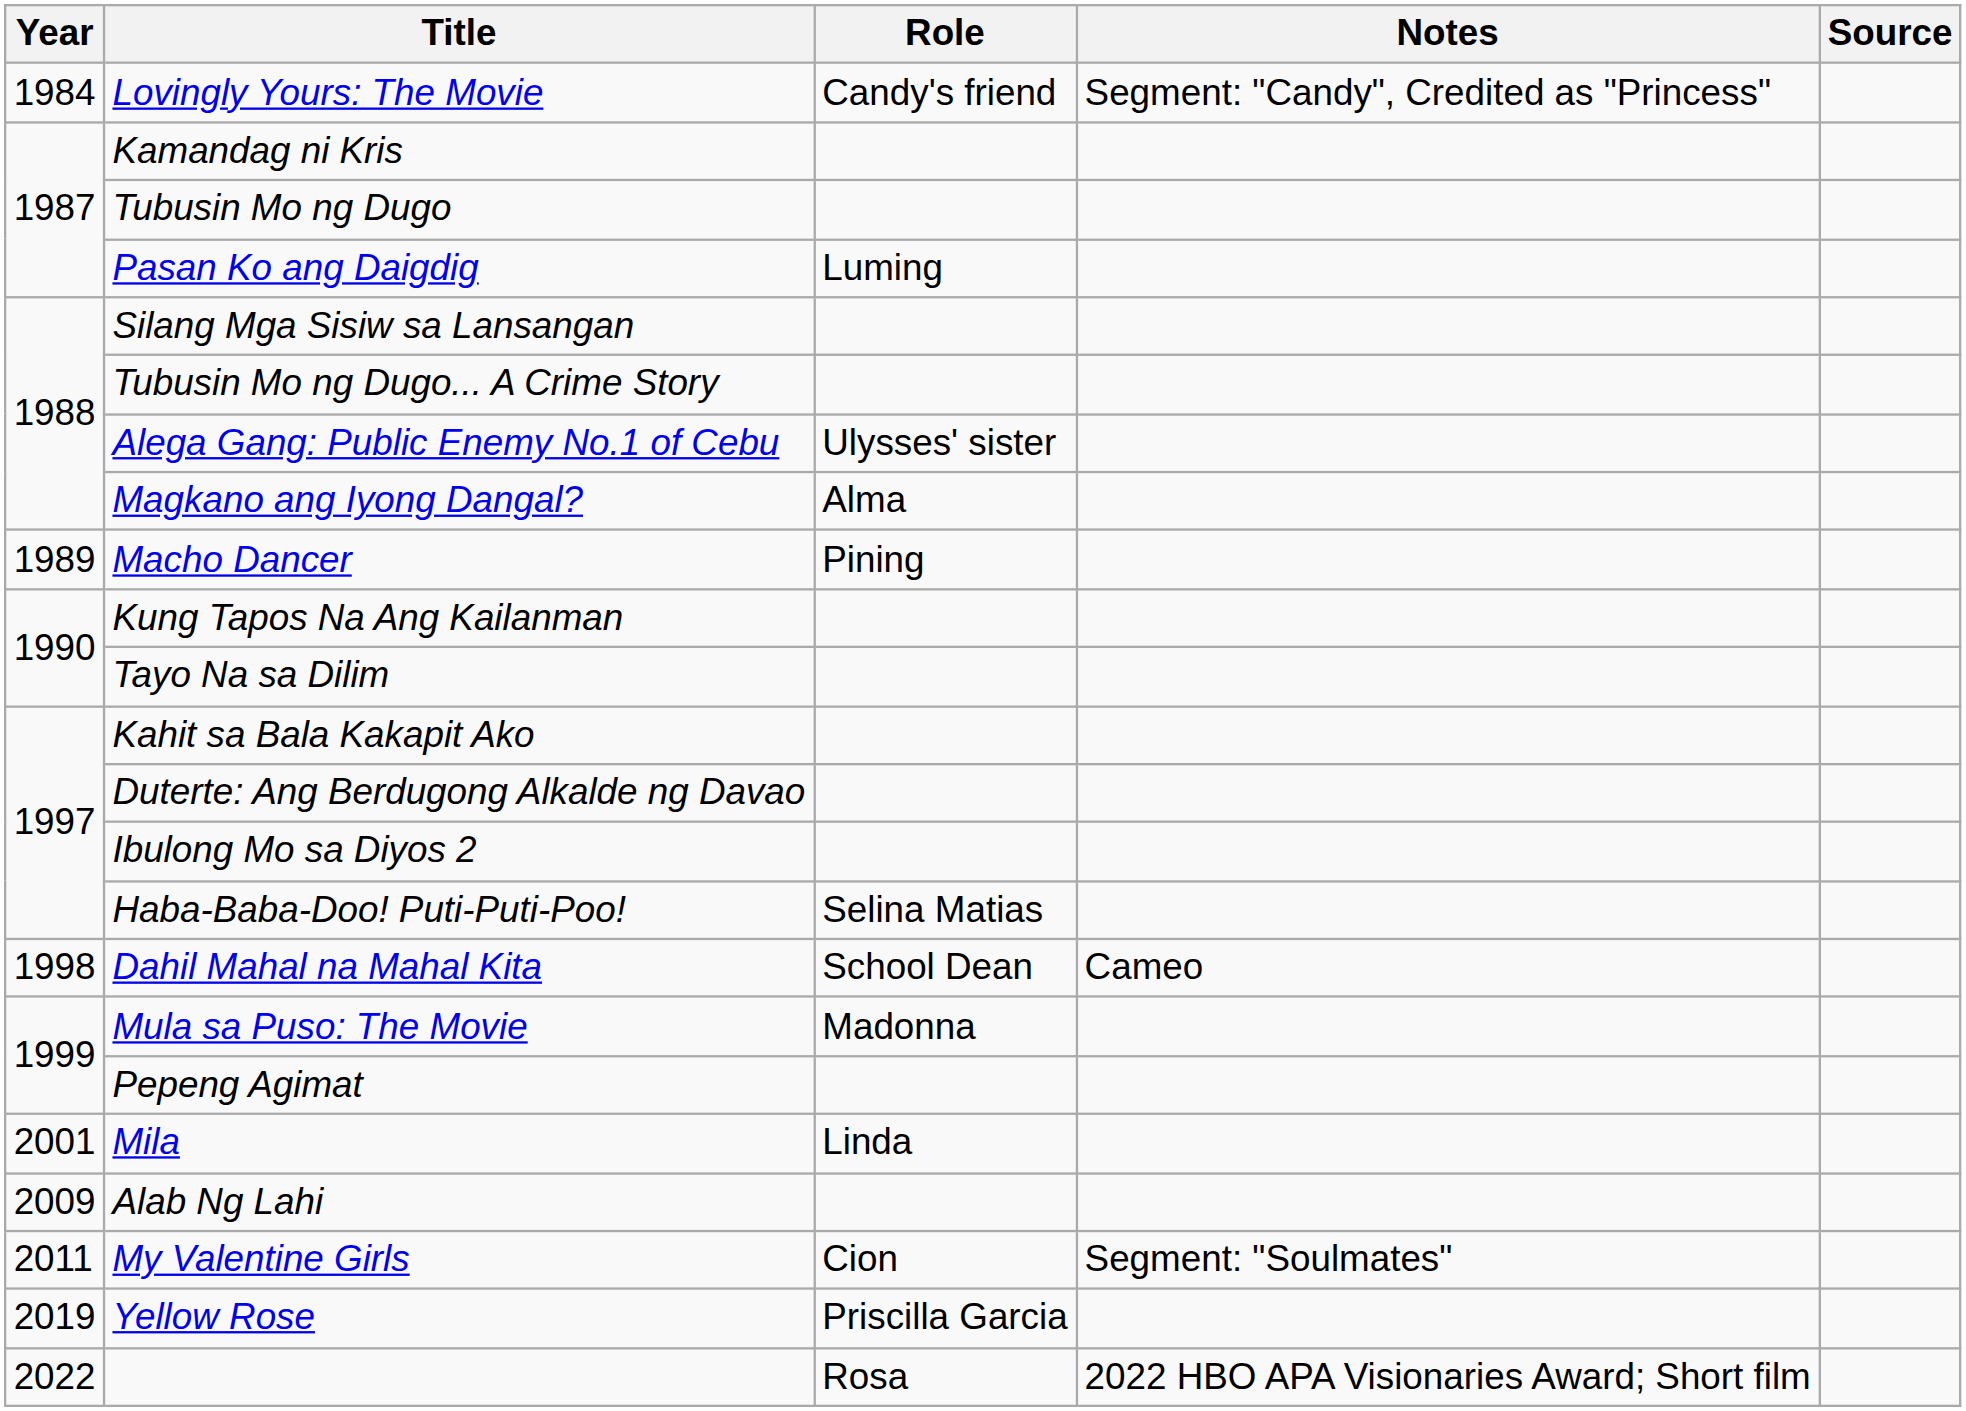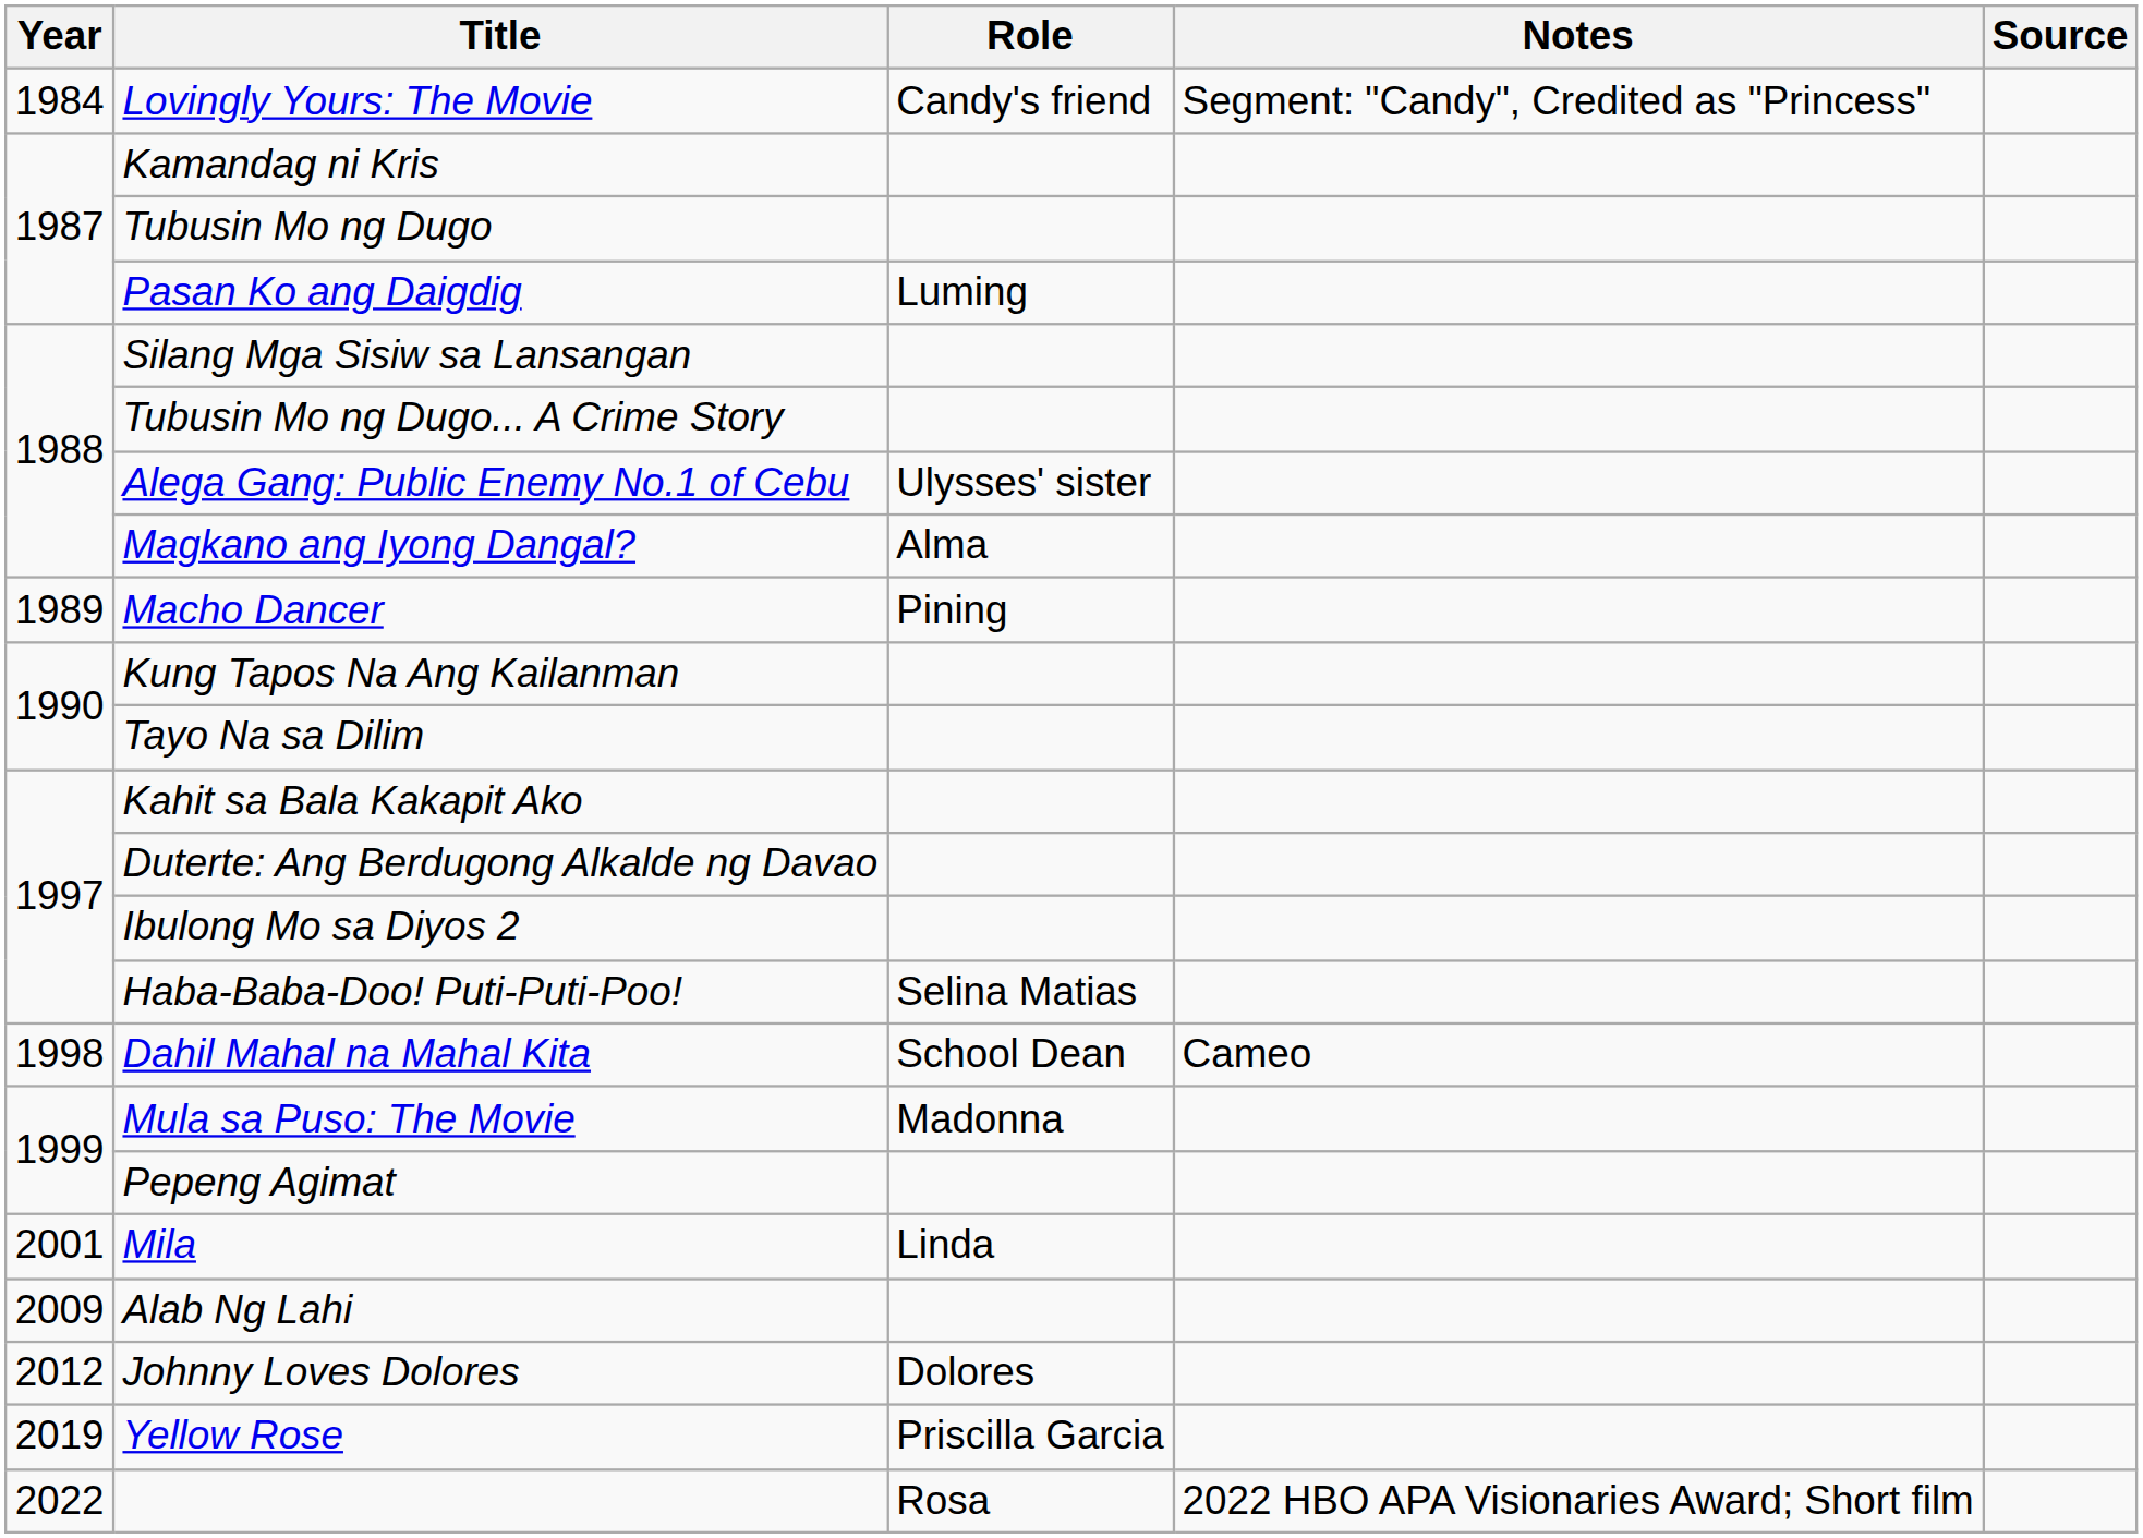 <table class="wikitable sortable">
 <tr Film>
 <th>Year</th>
 <th>Title</th>
 <th>Role</th>
 <th class="unsortable">Notes</th>
 <th class="unsortable">Source</th>
 </tr>
 <tr>
 <td>1984</td>
 <td><em><a href='#'>Lovingly Yours: The Movie</a></em></td>
 <td>Candy's friend</td>
 <td>Segment: "Candy", Credited as "Princess"</td>
 <td></td>
 </tr>
 <tr>
 <td rowspan=3>1987</td>
 <td><em>Kamandag ni Kris</em></td>
 <td></td>
 <td></td>
 <td></td>
 </tr>
 <tr>
 <td><em>Tubusin Mo ng Dugo</em></td>
 <td></td>
 <td></td>
 <td></td>
 </tr>
 <tr>
 <td><em><a href='#'>Pasan Ko ang Daigdig</a></em></td>
 <td>Luming</td>
 <td></td>
 <td></td>
 </tr>
 <tr>
 <td rowspan=4>1988</td>
 <td><em>Silang Mga Sisiw sa Lansangan</em></td>
 <td></td>
 <td></td>
 <td></td>
 </tr>
 <tr>
 <td><em>Tubusin Mo ng Dugo... A Crime Story</em></td>
 <td></td>
 <td></td>
 <td></td>
 </tr>
 <tr>
 <td><em><a href='#'>Alega Gang: Public Enemy No.1 of Cebu</a></em></td>
 <td>Ulysses' sister</td>
 <td></td>
 <td></td>
 </tr>
 <tr>
 <td><em><a href='#'>Magkano ang Iyong Dangal?</a></em></td>
 <td>Alma</td>
 <td></td>
 <td></td>
 </tr>
 <tr>
 <td>1989</td>
 <td><em><a href='#'>Macho Dancer</a></em></td>
 <td>Pining</td>
 <td></td>
 <td></td>
 </tr>
 <tr>
 <td rowspan=2>1990</td>
 <td><em>Kung Tapos Na Ang Kailanman</em></td>
 <td></td>
 <td></td>
 <td></td>
 </tr>
 <tr>
 <td><em>Tayo Na sa Dilim</em></td>
 <td></td>
 <td></td>
 <td></td>
 </tr>
 <tr>
 <td rowspan=4>1997</td>
 <td><em>Kahit sa Bala Kakapit Ako</em></td>
 <td></td>
 <td></td>
 <td></td>
 </tr>
 <tr>
 <td><em>Duterte: Ang Berdugong Alkalde ng Davao</em></td>
 <td></td>
 <td></td>
 <td></td>
 </tr>
 <tr>
 <td><em>Ibulong Mo sa Diyos 2</em></td>
 <td></td>
 <td></td>
 <td></td>
 </tr>
 <tr>
 <td><em>Haba-Baba-Doo! Puti-Puti-Poo!</em></td>
 <td>Selina Matias</td>
 <td></td>
 <td></td>
 </tr>
 <tr>
 <td>1998</td>
 <td><em><a href='#'>Dahil Mahal na Mahal Kita</a></em></td>
 <td>School Dean</td>
 <td>Cameo</td>
 <td></td>
 </tr>
 <tr>
 <td rowspan=2>1999</td>
 <td><em><a href='#'>Mula sa Puso: The Movie</a></em></td>
 <td>Madonna</td>
 <td></td>
 <td></td>
 </tr>
 <tr>
 <td><em>Pepeng Agimat</em></td>
 <td></td>
 <td></td>
 <td></td>
 </tr>
 <tr>
 <td>2001</td>
 <td><em><a href='#'>Mila</a></em></td>
 <td>Linda</td>
 <td></td>
 <td></td>
 </tr>
 <tr>
 <td>2009</td>
 <td><em>Alab Ng Lahi</em></td>
 <td></td>
 <td></td>
 <td></td>
 </tr>
 <tr>
-<td>2011</td>
-<td><em><a href='#'>My Valentine Girls</a></em></td>
-<td>Cion</td>
-<td>Segment: "Soulmates"</td>
+<td>2012</td>
+<td><em>Johnny Loves Dolores</em></td>
+<td>Dolores</td>
+<td></td>
 <td></td>
 </tr>
 <tr>
 <td>2019</td>
 <td><em><a href='#'>Yellow Rose</a></em></td>
 <td>Priscilla Garcia</td>
 <td></td>
 <td></td>
 </tr>
 <tr>
 <td>2022</td>
 <td></td>
 <td>Rosa</td>
 <td>2022 HBO APA Visionaries Award; Short film</td>
 <td></td>
 </tr>
 </table>
